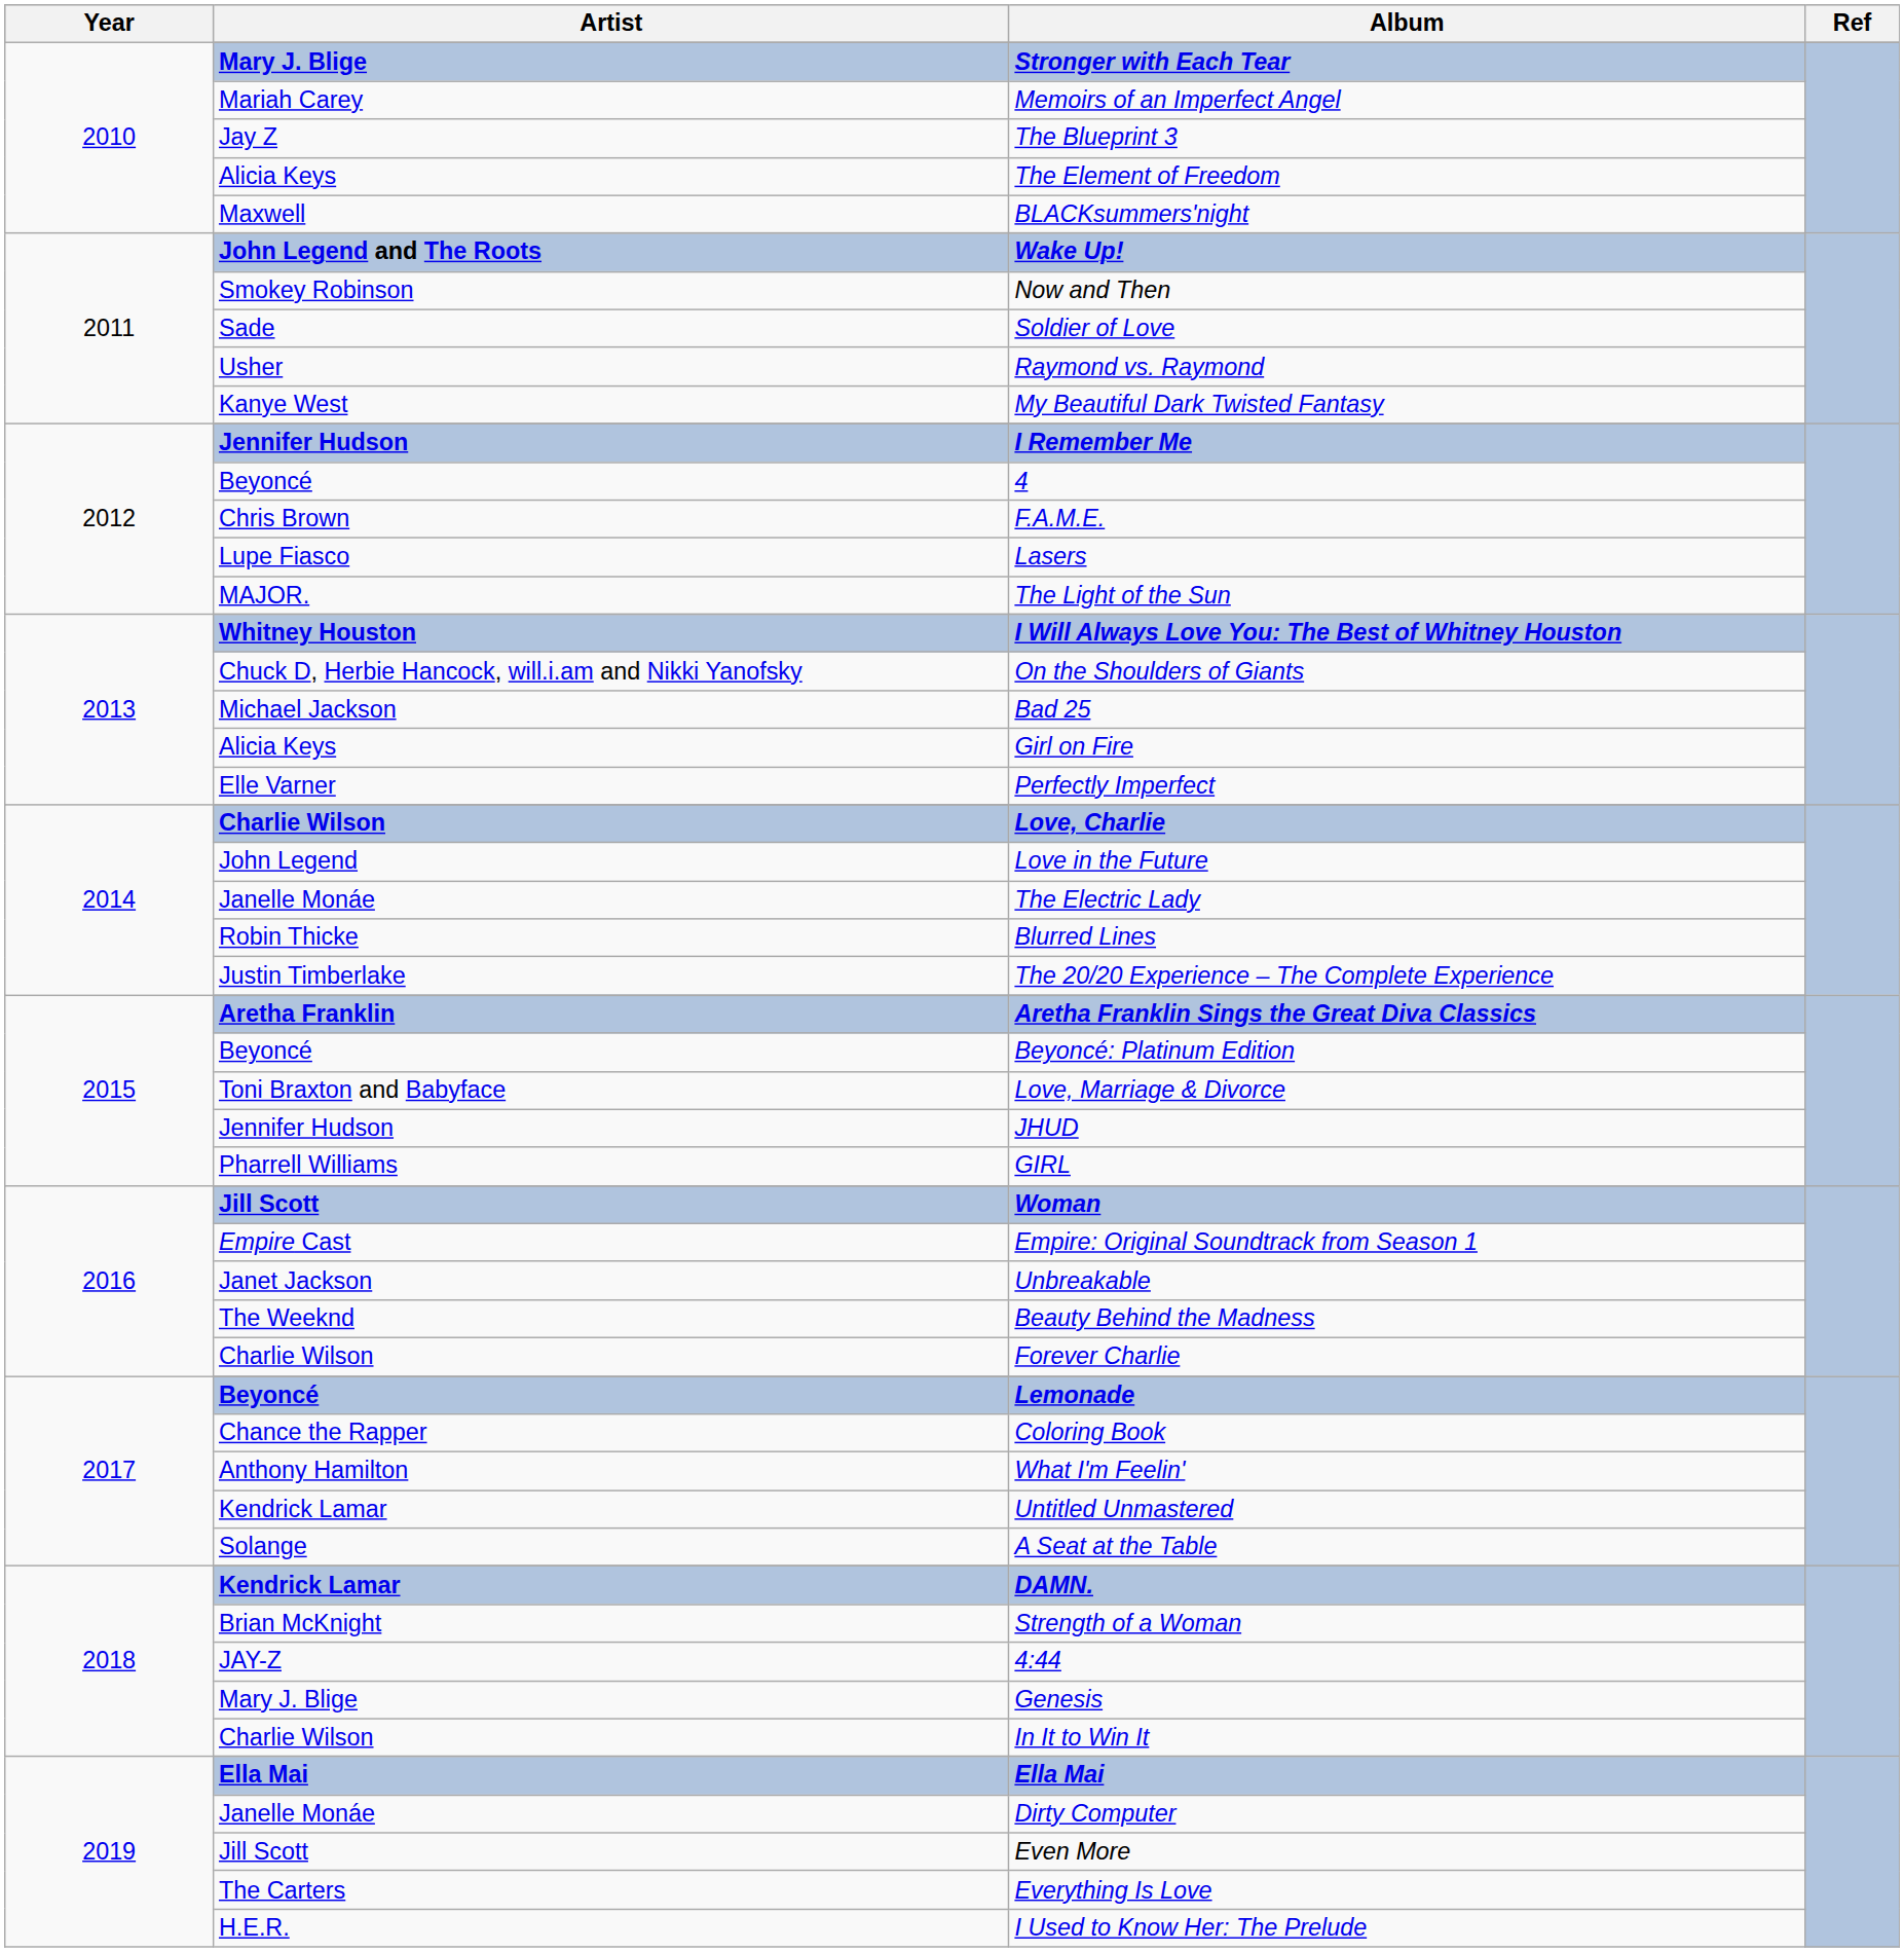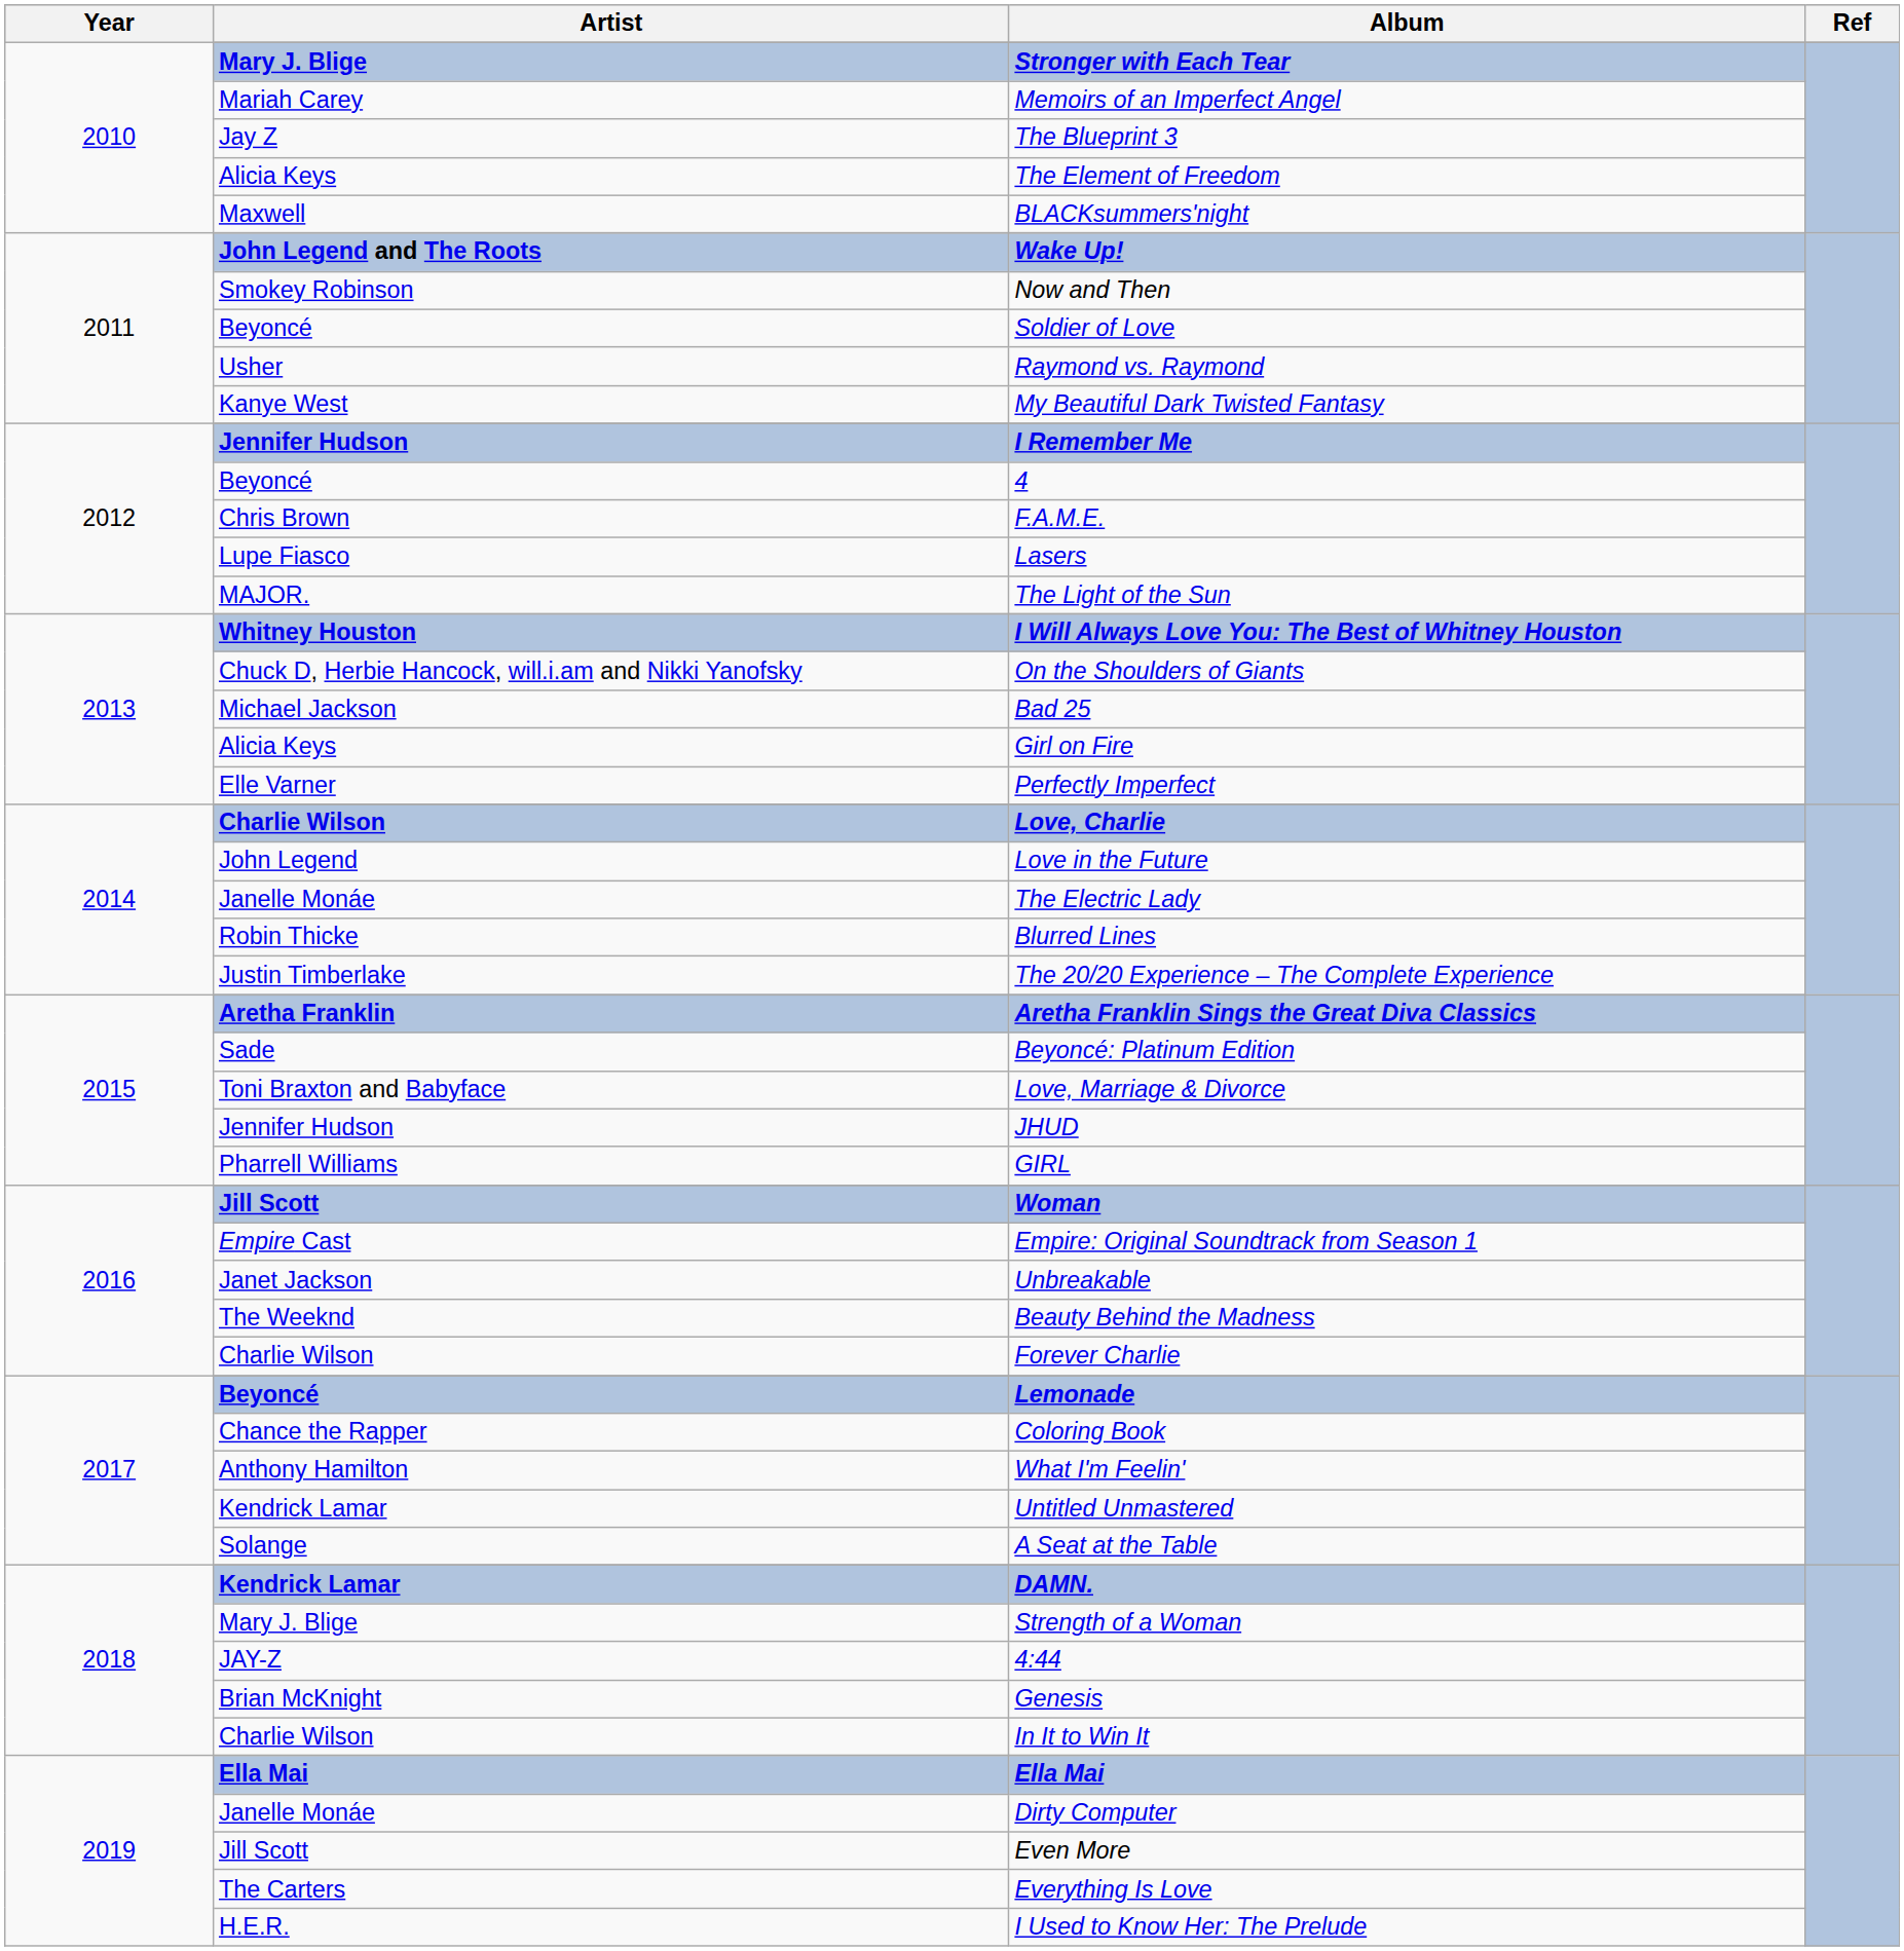 <table class="wikitable" style="width:100%;">
 <tr style="background:#bebebe;">
 <th style="width:11%;">Year</th>
 <th style="width:42%;">Artist</th>
 <th style="width:42%;">Album</th>
 <th style="width:5%;">Ref</th>
 </tr>
 <tr>
 <td rowspan="6" align="center"><a href='#'>2010</a></td>
 </tr>
 <tr style="background:#B0C4DE">
 <td><strong><a href='#'>Mary J. Blige</a></strong></td>
 <td><strong><em><a href='#'>Stronger with Each Tear</a></em></strong></td>
 <td rowspan="6" align="center"></td>
 </tr>
 <tr>
 <td><a href='#'>Mariah Carey</a></td>
 <td><em><a href='#'>Memoirs of an Imperfect Angel</a></em></td>
 </tr>
 <tr>
 <td><a href='#'>Jay Z</a></td>
 <td><em><a href='#'>The Blueprint 3</a></em></td>
 </tr>
 <tr>
 <td><a href='#'>Alicia Keys</a></td>
 <td><em><a href='#'>The Element of Freedom</a></em></td>
 </tr>
 <tr>
 <td><a href='#'>Maxwell</a></td>
 <td><em><a href='#'>BLACKsummers'night</a></em></td>
 </tr>
 <tr>
 <td rowspan="6" align="center">2011</td>
 </tr>
 <tr style="background:#B0C4DE">
 <td><strong><a href='#'>John Legend</a> and <a href='#'>The Roots</a></strong></td>
 <td><strong><em><a href='#'>Wake Up!</a></em></strong></td>
 <td rowspan="6" align="center"></td>
 </tr>
 <tr>
 <td><a href='#'>Smokey Robinson</a></td>
 <td><em>Now and Then</em></td>
 </tr>
 <tr>
-<td><a href='#'>Sade</a></td>
+<td><a href='#'>Beyoncé</a></td>
 <td><em><a href='#'>Soldier of Love</a></em></td>
 </tr>
 <tr>
 <td><a href='#'>Usher</a></td>
 <td><em><a href='#'>Raymond vs. Raymond</a></em></td>
 </tr>
 <tr>
 <td><a href='#'>Kanye West</a></td>
 <td><em><a href='#'>My Beautiful Dark Twisted Fantasy</a></em></td>
 </tr>
 <tr>
 <td rowspan="6" align="center">2012</td>
 </tr>
 <tr style="background:#B0C4DE">
 <td><strong><a href='#'>Jennifer Hudson</a></strong></td>
 <td><strong><em><a href='#'>I Remember Me</a></em></strong></td>
 <td rowspan="6" align="center"></td>
 </tr>
 <tr>
 <td><a href='#'>Beyoncé</a></td>
 <td><em><a href='#'>4</a></em></td>
 </tr>
 <tr>
 <td><a href='#'>Chris Brown</a></td>
 <td><em><a href='#'>F.A.M.E.</a></em></td>
 </tr>
 <tr>
 <td><a href='#'>Lupe Fiasco</a></td>
 <td><em><a href='#'>Lasers</a></em></td>
 </tr>
 <tr>
 <td><a href='#'>MAJOR.</a></td>
 <td><em><a href='#'>The Light of the Sun</a></em></td>
 </tr>
 <tr>
 <td rowspan="6" align="center"><a href='#'>2013</a></td>
 </tr>
 <tr style="background:#B0C4DE">
 <td><strong><a href='#'>Whitney Houston</a></strong></td>
 <td><strong><em><a href='#'>I Will Always Love You: The Best of Whitney Houston</a></em></strong></td>
 <td rowspan="6" align="center"></td>
 </tr>
 <tr>
 <td><a href='#'>Chuck D</a>, <a href='#'>Herbie Hancock</a>, <a href='#'>will.i.am</a> and <a href='#'>Nikki Yanofsky</a></td>
 <td><em><a href='#'>On the Shoulders of Giants</a></em></td>
 </tr>
 <tr>
 <td><a href='#'>Michael Jackson</a></td>
 <td><em><a href='#'>Bad 25</a></em></td>
 </tr>
 <tr>
 <td><a href='#'>Alicia Keys</a></td>
 <td><em><a href='#'>Girl on Fire</a></em></td>
 </tr>
 <tr>
 <td><a href='#'>Elle Varner</a></td>
 <td><em><a href='#'>Perfectly Imperfect</a></em></td>
 </tr>
 <tr>
 <td rowspan="6" align="center"><a href='#'>2014</a></td>
 </tr>
 <tr style="background:#B0C4DE">
 <td><strong><a href='#'>Charlie Wilson</a></strong></td>
 <td><strong><em><a href='#'>Love, Charlie</a></em></strong></td>
 <td rowspan="6" align="center"></td>
 </tr>
 <tr>
 <td><a href='#'>John Legend</a></td>
 <td><em><a href='#'>Love in the Future</a></em></td>
 </tr>
 <tr>
 <td><a href='#'>Janelle Monáe</a></td>
 <td><em><a href='#'>The Electric Lady</a></em></td>
 </tr>
 <tr>
 <td><a href='#'>Robin Thicke</a></td>
 <td><em><a href='#'>Blurred Lines</a></em></td>
 </tr>
 <tr>
 <td><a href='#'>Justin Timberlake</a></td>
 <td><em><a href='#'>The 20/20 Experience – The Complete Experience</a></em></td>
 </tr>
 <tr>
 <td rowspan="6" align="center"><a href='#'>2015</a></td>
 </tr>
 <tr style="background:#B0C4DE">
 <td><strong><a href='#'>Aretha Franklin</a></strong></td>
 <td><strong><em><a href='#'>Aretha Franklin Sings the Great Diva Classics</a></em></strong></td>
 <td rowspan="6" align="center"></td>
 </tr>
 <tr>
-<td><a href='#'>Beyoncé</a></td>
+<td><a href='#'>Sade</a></td>
 <td><em><a href='#'>Beyoncé: Platinum Edition</a></em></td>
 </tr>
 <tr>
 <td><a href='#'>Toni Braxton</a> and <a href='#'>Babyface</a></td>
 <td><em><a href='#'>Love, Marriage & Divorce</a></em></td>
 </tr>
 <tr>
 <td><a href='#'>Jennifer Hudson</a></td>
 <td><em><a href='#'>JHUD</a></em></td>
 </tr>
 <tr>
 <td><a href='#'>Pharrell Williams</a></td>
 <td><em><a href='#'>GIRL</a></em></td>
 </tr>
 <tr>
 <td rowspan="6" align="center"><a href='#'>2016</a></td>
 </tr>
 <tr style="background:#B0C4DE">
 <td><strong><a href='#'>Jill Scott</a></strong></td>
 <td><strong><em><a href='#'>Woman</a></em></strong></td>
 <td rowspan="6" align="center"></td>
 </tr>
 <tr>
 <td><a href='#'><em>Empire</em> Cast</a></td>
 <td><em><a href='#'>Empire: Original Soundtrack from Season 1</a></em></td>
 </tr>
 <tr>
 <td><a href='#'>Janet Jackson</a></td>
 <td><em><a href='#'>Unbreakable</a></em></td>
 </tr>
 <tr>
 <td><a href='#'>The Weeknd</a></td>
 <td><em><a href='#'>Beauty Behind the Madness</a></em></td>
 </tr>
 <tr>
 <td><a href='#'>Charlie Wilson</a></td>
 <td><em><a href='#'>Forever Charlie</a></em></td>
 </tr>
 <tr>
 <td rowspan="6" align="center"><a href='#'>2017</a></td>
 </tr>
 <tr style="background:#B0C4DE">
 <td><strong><a href='#'>Beyoncé</a></strong></td>
 <td><strong><em><a href='#'>Lemonade</a></em></strong></td>
 <td rowspan="6" align="center"></td>
 </tr>
 <tr>
 <td><a href='#'>Chance the Rapper</a></td>
 <td><em><a href='#'>Coloring Book</a></em></td>
 </tr>
 <tr>
 <td><a href='#'>Anthony Hamilton</a></td>
 <td><em><a href='#'>What I'm Feelin'</a></em></td>
 </tr>
 <tr>
 <td><a href='#'>Kendrick Lamar</a></td>
 <td><em><a href='#'>Untitled Unmastered</a></em></td>
 </tr>
 <tr>
 <td><a href='#'>Solange</a></td>
 <td><em><a href='#'>A Seat at the Table</a></em></td>
 </tr>
 <tr>
 <td rowspan="6" align="center"><a href='#'>2018</a></td>
 </tr>
 <tr style="background:#B0C4DE">
 <td><strong><a href='#'>Kendrick Lamar</a></strong></td>
 <td><strong><em><a href='#'>DAMN.</a></em></strong></td>
 <td rowspan="6" align="center"></td>
 </tr>
 <tr>
-<td><a href='#'>Brian McKnight</a></td>
+<td><a href='#'>Mary J. Blige</a></td>
 <td><em><a href='#'>Strength of a Woman</a></em></td>
 </tr>
 <tr>
 <td><a href='#'>JAY-Z</a></td>
 <td><em><a href='#'>4:44</a></em></td>
 </tr>
 <tr>
-<td><a href='#'>Mary J. Blige</a></td>
+<td><a href='#'>Brian McKnight</a></td>
 <td><em><a href='#'>Genesis</a></em></td>
 </tr>
 <tr>
 <td><a href='#'>Charlie Wilson</a></td>
 <td><em><a href='#'>In It to Win It</a></em></td>
 </tr>
 <tr>
 <td rowspan="6" align="center"><a href='#'>2019</a></td>
 </tr>
 <tr style="background:#B0C4DE">
 <td><strong><a href='#'>Ella Mai</a></strong></td>
 <td><strong><em><a href='#'>Ella Mai</a></em></strong></td>
 <td rowspan="6" align="center"></td>
 </tr>
 <tr>
 <td><a href='#'>Janelle Monáe</a></td>
 <td><em><a href='#'>Dirty Computer</a></em></td>
 </tr>
 <tr>
 <td><a href='#'>Jill Scott</a></td>
 <td><em>Even More</em></td>
 </tr>
 <tr>
 <td><a href='#'>The Carters</a></td>
 <td><em><a href='#'>Everything Is Love</a></em></td>
 </tr>
 <tr>
 <td><a href='#'>H.E.R.</a></td>
 <td><em><a href='#'>I Used to Know Her: The Prelude</a></em></td>
 </tr>
 </table>
